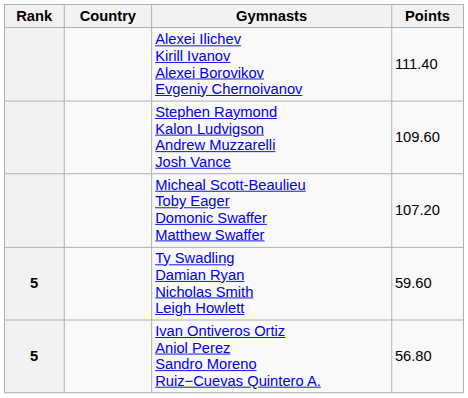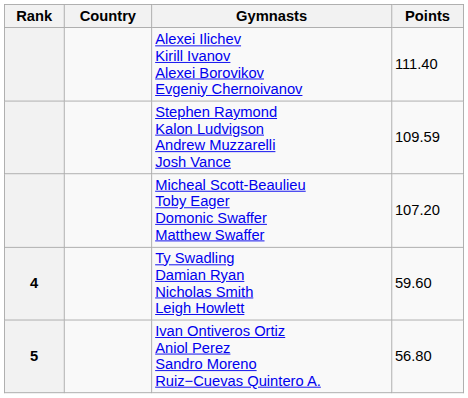 <table class="wikitable" width=500>
 <tr bgcolor="#efefef">
 <th>Rank</th>
 <th>Country</th>
 <th>Gymnasts</th>
 <th>Points</th>
 </tr>
 <tr>
 <th></th>
 <td></td>
 <td><a href='#'>Alexei Ilichev</a> <br> <a href='#'>Kirill Ivanov</a> <br> <a href='#'>Alexei Borovikov</a><br> <a href='#'>Evgeniy Chernoivanov</a></td>
 <td>111.40</td>
 </tr>
 <tr>
 <th></th>
 <td></td>
 <td><a href='#'>Stephen Raymond</a> <br> <a href='#'>Kalon Ludvigson</a> <br> <a href='#'>Andrew Muzzarelli</a> <br> <a href='#'>Josh Vance</a></td>
-<td>109.60</td>
+<td>109.59</td>
 </tr>
 <tr>
 <th></th>
 <td></td>
 <td><a href='#'>Micheal Scott-Beaulieu</a> <br> <a href='#'>Toby Eager</a> <br> <a href='#'>Domonic Swaffer</a> <br> <a href='#'>Matthew Swaffer</a></td>
 <td>107.20</td>
 </tr>
 <tr>
-<th>5</th>
+<th>4</th>
 <td></td>
 <td><a href='#'>Ty Swadling</a> <br> <a href='#'>Damian Ryan</a> <br> <a href='#'>Nicholas Smith</a><br> <a href='#'>Leigh Howlett</a></td>
 <td>59.60</td>
 </tr>
 <tr>
 <th>5</th>
 <td></td>
 <td><a href='#'>Ivan Ontiveros Ortiz</a> <br> <a href='#'>Aniol Perez</a> <br> <a href='#'>Sandro Moreno</a> <br> <a href='#'>Ruiz−Cuevas Quintero A.</a></td>
 <td>56.80</td>
 </tr>
 </table>
